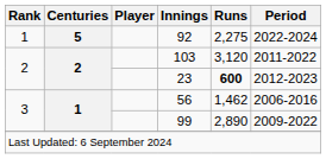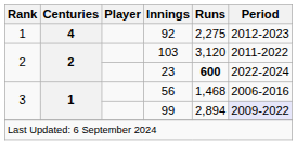 <table class="wikitable plainrowheaders sortable">
 <tr>
 <th scope=col>Rank</th>
 <th scope=col>Centuries</th>
 <th scope=col>Player</th>
 <th scope=col>Innings</th>
 <th scope=col>Runs</th>
 <th scope=col>Period</th>
 </tr>
 <tr>
 <td align=center>1</td>
-<th scope=row style=text-align:center;>5</th>
+<th scope=row style=text-align:center;>4</th>
 <td></td>
 <td align=center>92</td>
 <td align=center>2,275</td>
-<td>2022-2024</td>
+<td>2012-2023</td>
 </tr>
 <tr>
 <td align=center  rowspan=2>2</td>
 <th scope=row style=text-align:center; rowspan=2>2</th>
 <td></td>
 <td align=center>103</td>
 <td align=center>3,120</td>
 <td>2011-2022</td>
 </tr>
 <tr>
 <td></td>
 <td align=center>23</td>
 <td align=center><strong>600</strong></td>
-<td>2012-2023</td>
+<td>2022-2024</td>
 </tr>
 <tr>
 <td align=center rowspan=2>3</td>
 <th scope=row style=text-align:center; rowspan=2>1</th>
 <td></td>
 <td align=center>56</td>
-<td align=center>1,462</td>
+<td align=center>1,468</td>
 <td>2006-2016</td>
 </tr>
 <tr>
 <td></td>
 <td align=center>99</td>
-<td align=center>2,890</td>
-<td>2009-2022</td>
+<td align=center>2,894</td>
+<td style="background: lavender;">2009-2022</td>
 </tr>
 <tr>
 </tr>
 <tr class=sortbottom>
 <td colspan=6><small>Last Updated: 6 September 2024</small></td>
 </tr>
 </table>
